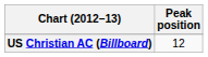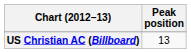 <table class="wikitable plainrowheaders" style="text-align:center">
 <tr>
 <th scope="col">Chart (2012–13)</th>
 <th scope="col">Peak<br>position</th>
 </tr>
 <tr>
 </tr>
 <tr>
 </tr>
 <tr>
 <th scope="row">US <a href='#'>Christian AC</a> (<em><a href='#'>Billboard</a></em>)</th>
-<td style="text-align:center;">12</td>
+<td style="text-align:center;">13</td>
 </tr>
 </table>
